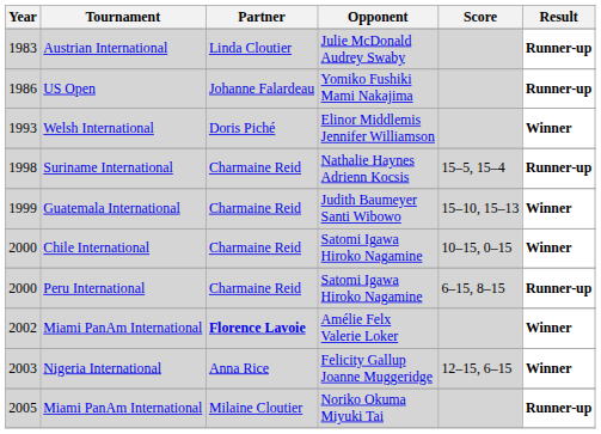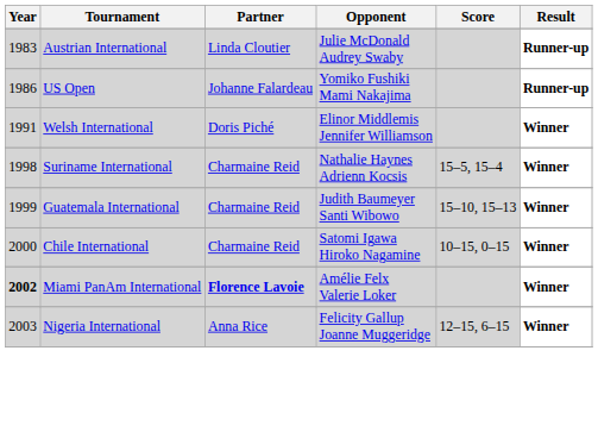 <table class="sortable wikitable" style="font-size: 90%;">
 <tr>
 <th>Year</th>
 <th>Tournament</th>
 <th>Partner</th>
 <th>Opponent</th>
 <th>Score</th>
 <th>Result</th>
 </tr>
 <tr>
 </tr>
 <tr style="background:#D5D5D5">
 <td align="center">1983</td>
 <td align="left"><a href='#'>Austrian International</a></td>
 <td align="left"> <a href='#'>Linda Cloutier</a></td>
 <td align="left"> <a href='#'>Julie McDonald</a><br> <a href='#'>Audrey Swaby</a></td>
 <td align="left"></td>
 <td style="text-align:left; background:white"> <strong>Runner-up</strong></td>
 </tr>
 <tr>
 </tr>
 <tr style="background:#D5D5D5">
 <td align="center">1986</td>
 <td align="left"><a href='#'>US Open</a></td>
 <td align="left"> <a href='#'>Johanne Falardeau</a></td>
 <td align="left"> <a href='#'>Yomiko Fushiki</a><br> <a href='#'>Mami Nakajima</a></td>
 <td align="left"></td>
 <td style="text-align:left; background:white"> <strong>Runner-up</strong></td>
 </tr>
 <tr>
 </tr>
 <tr style="background:#D5D5D5">
-<td align="center">1993</td>
+<td align="center">1991</td>
 <td align="left"><a href='#'>Welsh International</a></td>
 <td align="left"> <a href='#'>Doris Piché</a></td>
 <td align="left"> <a href='#'>Elinor Middlemis</a><br> <a href='#'>Jennifer Williamson</a></td>
 <td align="left"></td>
 <td style="text-align:left; background:white"> <strong>Winner</strong></td>
 </tr>
 <tr>
 </tr>
 <tr style="background:#D5D5D5">
 <td align="center">1998</td>
 <td align="left"><a href='#'>Suriname International</a></td>
 <td align="left"> <a href='#'>Charmaine Reid</a></td>
 <td align="left"> <a href='#'>Nathalie Haynes</a><br> <a href='#'>Adrienn Kocsis</a></td>
 <td align="left">15–5, 15–4</td>
-<td style="text-align:left; background:white"> <strong>Runner-up</strong></td>
+<td style="text-align:left; background:white"> <strong>Winner</strong></td>
 </tr>
 <tr>
 </tr>
 <tr style="background:#D5D5D5">
 <td align="center">1999</td>
 <td align="left"><a href='#'>Guatemala International</a></td>
 <td align="left"> <a href='#'>Charmaine Reid</a></td>
 <td align="left"> <a href='#'>Judith Baumeyer</a><br> <a href='#'>Santi Wibowo</a></td>
 <td align="left">15–10, 15–13</td>
 <td style="text-align:left; background:white"> <strong>Winner</strong></td>
 </tr>
 <tr>
 </tr>
 <tr style="background:#D5D5D5">
 <td align="center">2000</td>
 <td align="left"><a href='#'>Chile International</a></td>
 <td align="left"> <a href='#'>Charmaine Reid</a></td>
 <td align="left"> <a href='#'>Satomi Igawa</a> <br>  <a href='#'>Hiroko Nagamine</a></td>
 <td align="left">10–15, 0–15</td>
 <td style="text-align:left; background:white"> <strong>Winner</strong></td>
 </tr>
 <tr>
 </tr>
-<tr style="background:#D5D5D5">
-<td align="center">2000</td>
-<td align="left"><a href='#'>Peru International</a></td>
-<td align="left"> <a href='#'>Charmaine Reid</a></td>
-<td align="left"> <a href='#'>Satomi Igawa</a> <br>  <a href='#'>Hiroko Nagamine</a></td>
-<td align="left">6–15, 8–15</td>
-<td style="text-align:left; background:white"> <strong>Runner-up</strong></td>
-</tr>
 <tr>
 </tr>
 <tr style="background:#D5D5D5">
-<td align="center">2002</td>
+<td align="center"><strong>2002</strong></td>
 <td align="left"><a href='#'>Miami PanAm International</a></td>
 <td align="left"><strong> <a href='#'>Florence Lavoie</a></strong></td>
 <td align="left"> <a href='#'>Amélie Felx</a><br> <a href='#'>Valerie Loker</a></td>
 <td align="left"></td>
 <td style="text-align:left; background:white"> <strong>Winner</strong></td>
 </tr>
 <tr>
 </tr>
 <tr style="background:#D5D5D5">
 <td align="center">2003</td>
 <td align="left"><a href='#'>Nigeria International</a></td>
 <td align="left"> <a href='#'>Anna Rice</a></td>
 <td align="left"> <a href='#'>Felicity Gallup</a><br> <a href='#'>Joanne Muggeridge</a></td>
 <td align="left">12–15, 6–15</td>
 <td style="text-align:left; background:white"> <strong>Winner</strong></td>
 </tr>
 <tr>
 </tr>
-<tr style="background:#D5D5D5">
-<td align="center">2005</td>
-<td align="left"><a href='#'>Miami PanAm International</a></td>
-<td align="left"> <a href='#'>Milaine Cloutier</a></td>
-<td align="left"> <a href='#'>Noriko Okuma</a><br> <a href='#'>Miyuki Tai</a></td>
-<td align="left"></td>
-<td style="text-align:left; background:white"> <strong>Runner-up</strong></td>
-</tr>
 <tr>
 </tr>
 </table>
